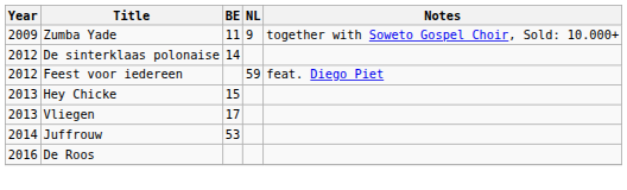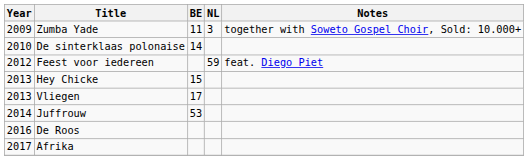 <table class="wikitable">
 <tr>
 <th>Year</th>
 <th>Title</th>
 <th>BE</th>
 <th>NL</th>
 <th>Notes</th>
 </tr>
 <tr>
 <td>2009</td>
 <td>Zumba Yade</td>
 <td>11</td>
-<td>9</td>
+<td>3</td>
 <td>together with <a href='#'>Soweto Gospel Choir</a>, Sold: 10.000+</td>
 </tr>
 <tr>
-<td>2012</td>
+<td>2010</td>
 <td>De sinterklaas polonaise</td>
 <td>14</td>
 <td></td>
 <td></td>
 </tr>
 <tr>
 <td>2012</td>
 <td>Feest voor iedereen</td>
 <td></td>
 <td>59</td>
 <td>feat. <a href='#'>Diego Piet</a></td>
 </tr>
 <tr>
 <td>2013</td>
 <td>Hey Chicke</td>
 <td>15</td>
 <td></td>
 <td></td>
 </tr>
 <tr>
 <td>2013</td>
 <td>Vliegen</td>
 <td>17</td>
 <td></td>
 <td></td>
 </tr>
 <tr>
 <td>2014</td>
 <td>Juffrouw</td>
 <td>53</td>
 <td></td>
 <td></td>
 </tr>
 <tr>
 <td>2016</td>
 <td>De Roos</td>
 <td></td>
 <td></td>
 <td></td>
 </tr>
 <tr>
+<td>2017</td>
+<td>Afrika</td>
+<td></td>
+<td></td>
+<td></td>
+</tr>
+<tr>
 </tr>
 </table>
